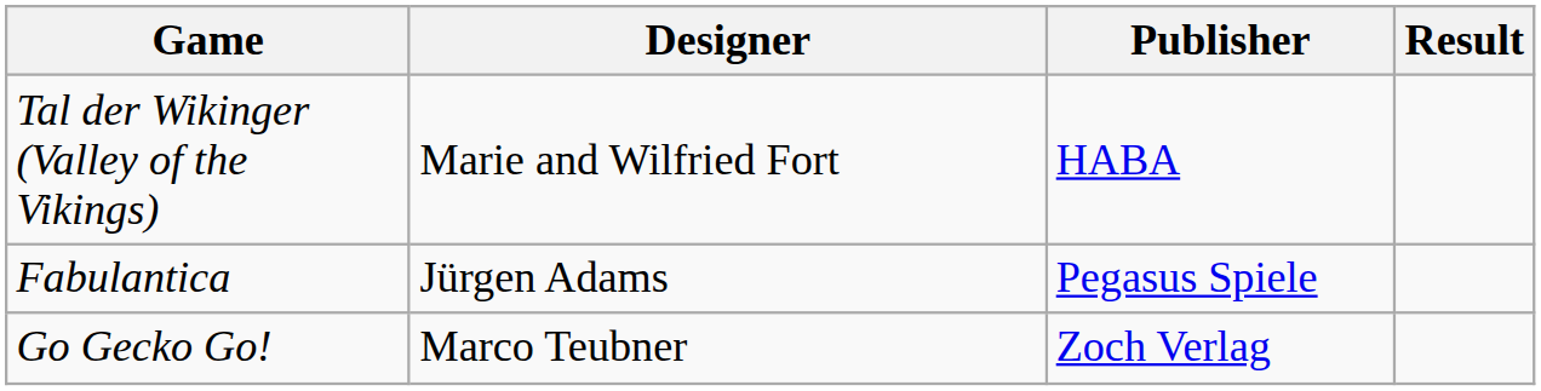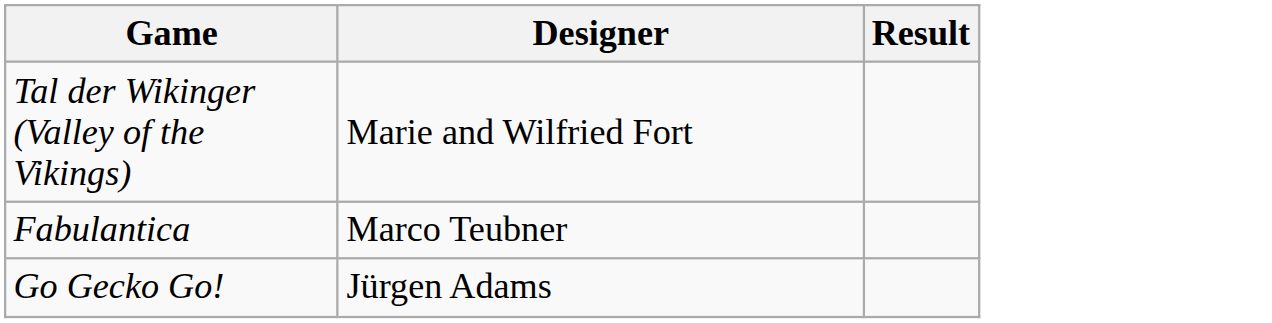 <table class="wikitable">
 <tr>
 <th style="width:140px;">Game</th>
 <th style="width:225px;">Designer</th>
-<th style="width:120px;">Publisher</th>
 <th>Result</th>
 </tr>
 <tr>
 <td><em>Tal der Wikinger (Valley of the Vikings)</em></td>
 <td>Marie and Wilfried Fort</td>
-<td><a href='#'>HABA</a></td>
 <td></td>
 </tr>
 <tr>
 <td><em>Fabulantica</em></td>
-<td>Jürgen Adams</td>
-<td><a href='#'>Pegasus Spiele</a></td>
+<td>Marco Teubner</td>
 <td></td>
 </tr>
 <tr>
 <td><em>Go Gecko Go!</em></td>
-<td>Marco Teubner</td>
-<td><a href='#'>Zoch Verlag</a></td>
+<td>Jürgen Adams</td>
 <td></td>
 </tr>
 </table>
